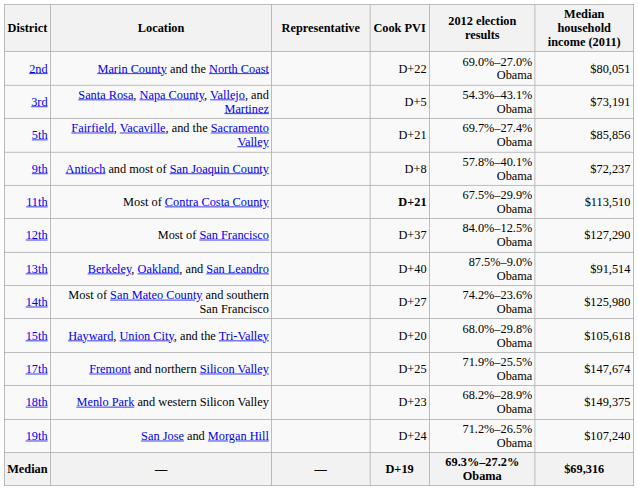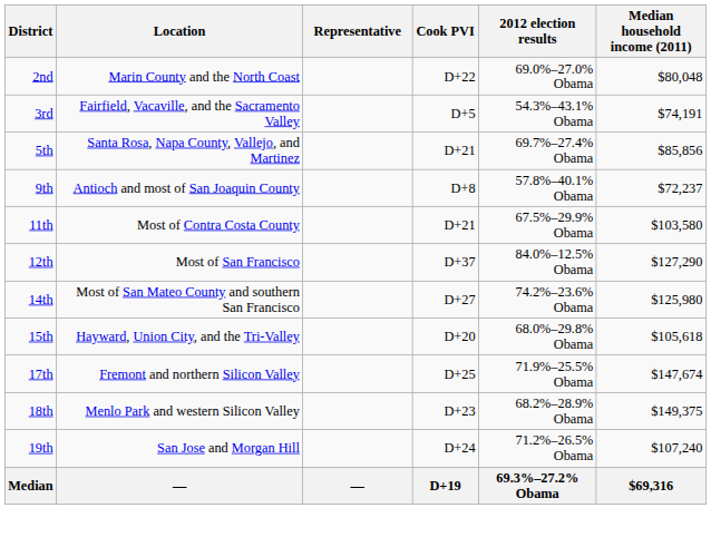 <table class="wikitable sortable" style="text-align:right">
 <tr>
 <th scope="col" width="40">District</th>
 <th scope="col" width="280">Location</th>
 <th scope="col" width="120">Representative</th>
 <th scope="col" width="70">Cook PVI</th>
 <th scope="col" width="130">2012 election results</th>
 <th scope="col" width="120">Median household income (2011)</th>
 </tr>
 <tr>
 <td scope="row"><a href='#'>2nd</a></td>
 <td><a href='#'>Marin County</a> and the <a href='#'>North Coast</a></td>
 <td></td>
 <td>D+22</td>
 <td>69.0%–27.0% Obama</td>
-<td>$80,051</td>
+<td>$80,048</td>
 </tr>
 <tr>
 <td scope="row"><a href='#'>3rd</a></td>
-<td><a href='#'>Santa Rosa</a>, <a href='#'>Napa County</a>, <a href='#'>Vallejo</a>, and <a href='#'>Martinez</a></td>
+<td><a href='#'>Fairfield</a>, <a href='#'>Vacaville</a>, and the <a href='#'>Sacramento Valley</a></td>
 <td></td>
 <td>D+5</td>
 <td>54.3%–43.1% Obama</td>
-<td>$73,191</td>
+<td>$74,191</td>
 </tr>
 <tr>
 <td scope="row"><a href='#'>5th</a></td>
-<td><a href='#'>Fairfield</a>, <a href='#'>Vacaville</a>, and the <a href='#'>Sacramento Valley</a></td>
+<td><a href='#'>Santa Rosa</a>, <a href='#'>Napa County</a>, <a href='#'>Vallejo</a>, and <a href='#'>Martinez</a></td>
 <td></td>
 <td>D+21</td>
 <td>69.7%–27.4% Obama</td>
 <td>$85,856</td>
 </tr>
 <tr>
 <td scope="row"><a href='#'>9th</a></td>
 <td><a href='#'>Antioch</a> and most of <a href='#'>San Joaquin County</a></td>
 <td></td>
 <td>D+8</td>
 <td>57.8%–40.1% Obama</td>
 <td>$72,237</td>
 </tr>
 <tr>
 <td scope="row"><a href='#'>11th</a></td>
 <td>Most of <a href='#'>Contra Costa County</a></td>
 <td></td>
-<td><strong>D+21</strong></td>
+<td>D+21</td>
 <td>67.5%–29.9% Obama</td>
-<td>$113,510</td>
+<td>$103,580</td>
 </tr>
 <tr>
 <td scope="row"><a href='#'>12th</a></td>
 <td>Most of <a href='#'>San Francisco</a></td>
 <td></td>
 <td>D+37</td>
 <td>84.0%–12.5% Obama</td>
 <td>$127,290</td>
-</tr>
-<tr>
-<td scope="row"><a href='#'>13th</a></td>
-<td><a href='#'>Berkeley</a>, <a href='#'>Oakland</a>, and <a href='#'>San Leandro</a></td>
-<td></td>
-<td>D+40</td>
-<td>87.5%–9.0% Obama</td>
-<td>$91,514</td>
 </tr>
 <tr>
 <td scope="row"><a href='#'>14th</a></td>
 <td>Most of <a href='#'>San Mateo County</a> and southern San Francisco</td>
 <td></td>
 <td>D+27</td>
 <td>74.2%–23.6% Obama</td>
 <td>$125,980</td>
 </tr>
 <tr>
 <td scope="row"><a href='#'>15th</a></td>
 <td><a href='#'>Hayward</a>, <a href='#'>Union City</a>, and the <a href='#'>Tri-Valley</a></td>
 <td></td>
 <td>D+20</td>
 <td>68.0%–29.8% Obama</td>
 <td>$105,618</td>
 </tr>
 <tr>
 <td scope="row"><a href='#'>17th</a></td>
 <td><a href='#'>Fremont</a> and northern <a href='#'>Silicon Valley</a></td>
 <td></td>
 <td>D+25</td>
 <td>71.9%–25.5% Obama</td>
 <td>$147,674</td>
 </tr>
 <tr>
 <td scope="row"><a href='#'>18th</a></td>
 <td><a href='#'>Menlo Park</a> and western Silicon Valley</td>
 <td></td>
 <td>D+23</td>
 <td>68.2%–28.9% Obama</td>
 <td>$149,375</td>
 </tr>
 <tr>
 <td scope="row"><a href='#'>19th</a></td>
 <td><a href='#'>San Jose</a> and <a href='#'>Morgan Hill</a></td>
 <td></td>
 <td>D+24</td>
 <td>71.2%–26.5% Obama</td>
 <td>$107,240</td>
 </tr>
 <tr>
 <th scope="row">Median</th>
 <th>—</th>
 <th>—</th>
 <th>D+19</th>
 <th>69.3%–27.2% Obama</th>
 <th>$69,316</th>
 </tr>
 </table>
